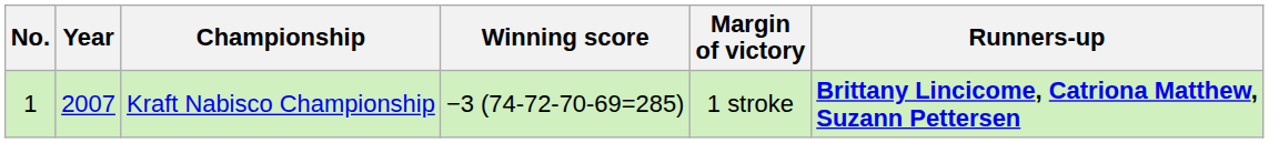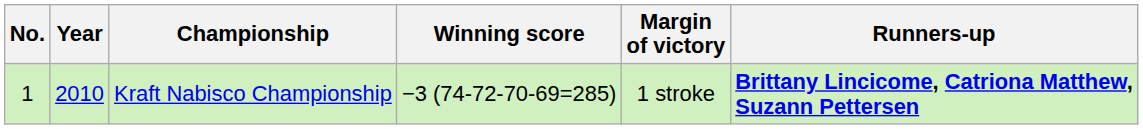 <table class="wikitable">
 <tr>
 <th>No.</th>
 <th>Year</th>
 <th>Championship</th>
 <th>Winning score</th>
 <th>Margin<br>of victory</th>
 <th>Runners-up</th>
 </tr>
 <tr style="background:#d0f0c0;">
 <td align=center>1</td>
-<td><a href='#'>2007</a></td>
+<td><a href='#'>2010</a></td>
 <td><a href='#'>Kraft Nabisco Championship</a></td>
 <td>−3 (74-72-70-69=285)</td>
 <td align=center>1 stroke</td>
 <td><strong> <a href='#'>Brittany Lincicome</a>,  <a href='#'>Catriona Matthew</a>,<br> <a href='#'>Suzann Pettersen</a></strong></td>
 </tr>
 </table>
